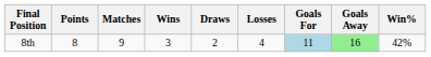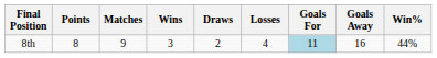 <table class="wikitable" style="font-size: 95%; text-align: center;">
 <tr>
 <th width=60>Final Position</th>
 <th width=60>Points</th>
 <th width=60>Matches</th>
 <th width=60>Wins</th>
 <th width=60>Draws</th>
 <th width=60>Losses</th>
 <th width=60>Goals For</th>
 <th width=60>Goals Away</th>
 <th width=60>Win%</th>
 </tr>
 <tr>
 <td>8th</td>
 <td>8</td>
 <td>9</td>
 <td>3</td>
 <td>2</td>
 <td>4</td>
 <td style="background: lightblue;">11</td>
-<td style="background: lightgreen;">16</td>
-<td>42%</td>
+<td>16</td>
+<td>44%</td>
 </tr>
 </table>
